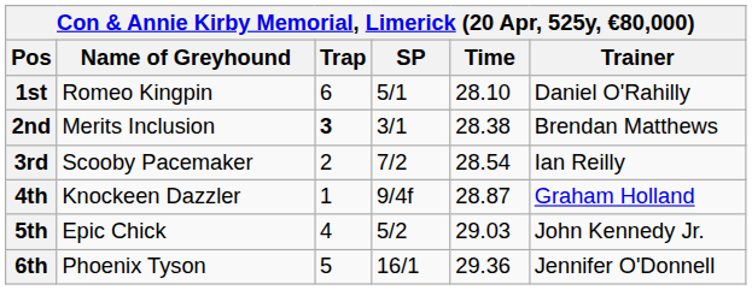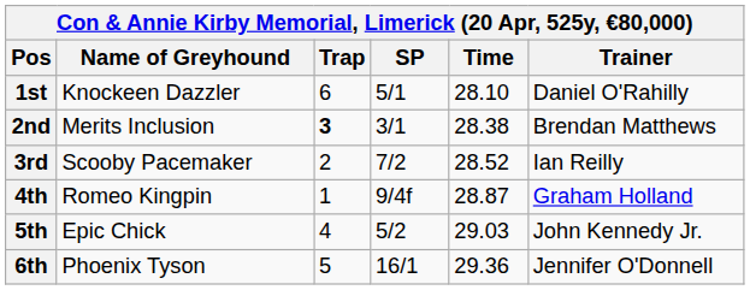 <table class="wikitable">
 <tr>
 <th colspan="6"><a href='#'>Con & Annie Kirby Memorial</a>, <a href='#'>Limerick</a> (20 Apr, 525y, €80,000)</th>
 </tr>
 <tr>
 <th width=30>Pos</th>
 <th width=180>Name of Greyhound</th>
 <th width=30>Trap</th>
 <th width=50>SP</th>
 <th width=50>Time</th>
 <th width=150>Trainer</th>
 </tr>
 <tr>
 <th>1st</th>
-<td>Romeo Kingpin</td>
+<td>Knockeen Dazzler</td>
 <td>6</td>
 <td>5/1</td>
 <td>28.10</td>
 <td>Daniel O'Rahilly</td>
 </tr>
 <tr>
 <th>2nd</th>
 <td>Merits Inclusion</td>
 <td><strong>3</strong></td>
 <td>3/1</td>
 <td>28.38</td>
 <td>Brendan Matthews</td>
 </tr>
 <tr>
 <th>3rd</th>
 <td>Scooby Pacemaker</td>
 <td>2</td>
 <td>7/2</td>
-<td>28.54</td>
+<td>28.52</td>
 <td>Ian Reilly</td>
 </tr>
 <tr>
 <th>4th</th>
-<td>Knockeen Dazzler</td>
+<td>Romeo Kingpin</td>
 <td>1</td>
 <td>9/4f</td>
 <td>28.87</td>
 <td><a href='#'>Graham Holland</a></td>
 </tr>
 <tr>
 <th>5th</th>
 <td>Epic Chick</td>
 <td>4</td>
 <td>5/2</td>
 <td>29.03</td>
 <td>John Kennedy Jr.</td>
 </tr>
 <tr>
 <th>6th</th>
 <td>Phoenix Tyson</td>
 <td>5</td>
 <td>16/1</td>
 <td>29.36</td>
 <td>Jennifer O'Donnell</td>
 </tr>
 </table>
